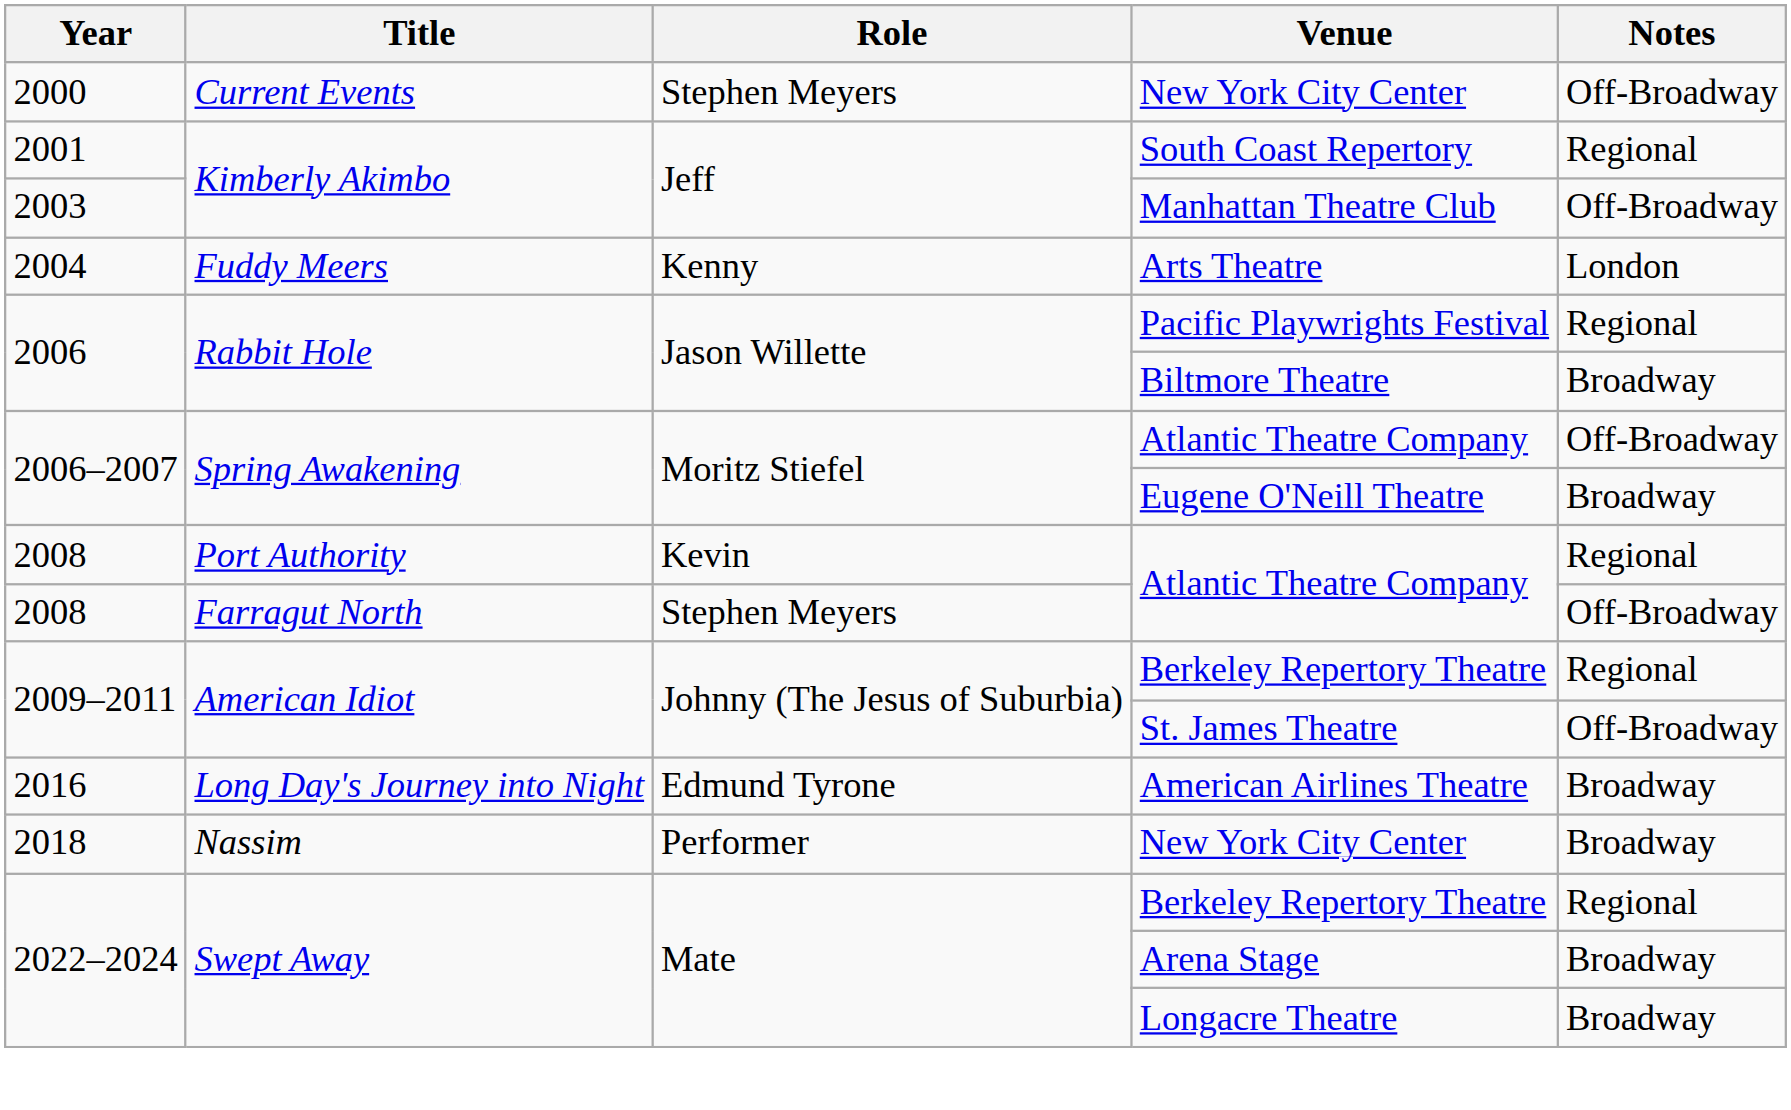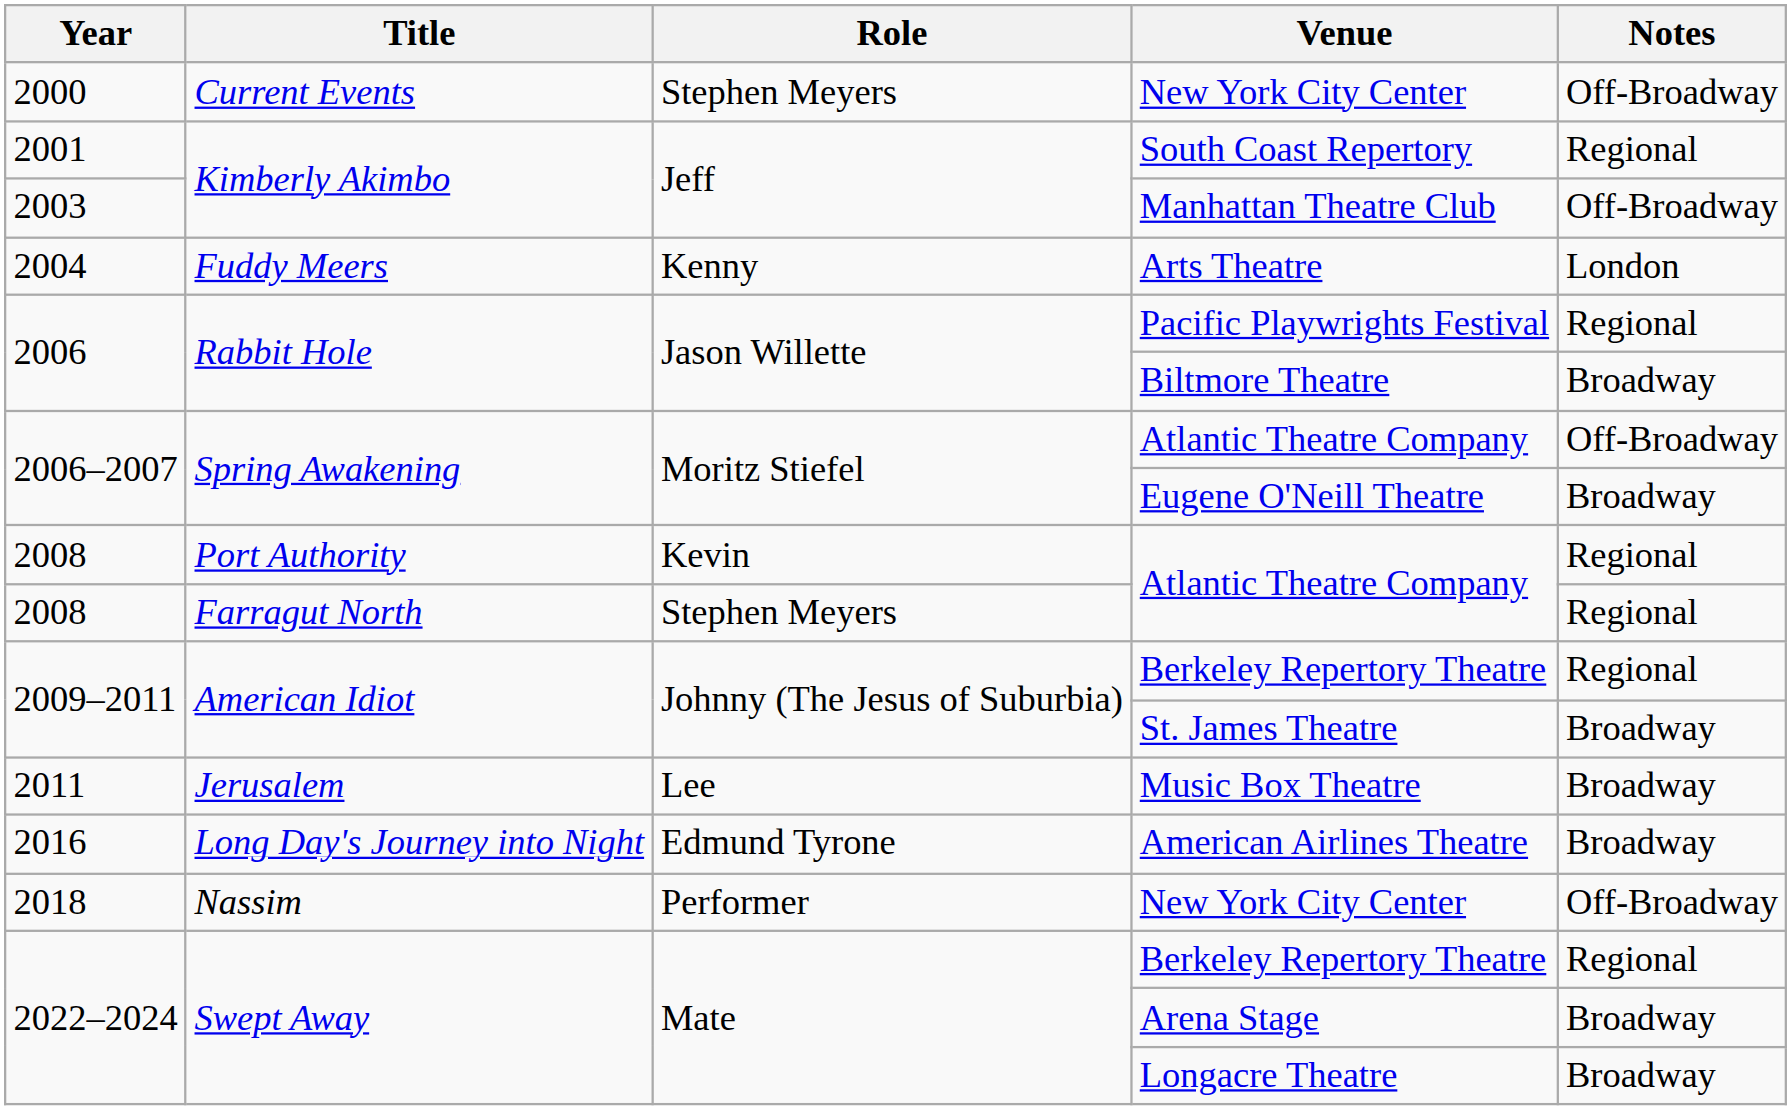 <table class="wikitable sortable">
 <tr>
 <th>Year</th>
 <th>Title</th>
 <th>Role</th>
 <th>Venue</th>
 <th>Notes</th>
 </tr>
 <tr>
 <td>2000</td>
 <td><em><a href='#'>Current Events</a></em></td>
 <td>Stephen Meyers</td>
 <td><a href='#'>New York City Center</a></td>
 <td>Off-Broadway</td>
 </tr>
 <tr>
 <td>2001</td>
 <td rowspan="2"><em><a href='#'>Kimberly Akimbo</a></em></td>
 <td rowspan="2">Jeff</td>
 <td><a href='#'>South Coast Repertory</a></td>
 <td>Regional</td>
 </tr>
 <tr>
 <td>2003</td>
 <td><a href='#'>Manhattan Theatre Club</a></td>
 <td>Off-Broadway</td>
 </tr>
 <tr>
 <td>2004</td>
 <td><em><a href='#'>Fuddy Meers</a></em></td>
 <td>Kenny</td>
 <td><a href='#'>Arts Theatre</a></td>
 <td>London</td>
 </tr>
 <tr>
 <td rowspan="2">2006</td>
 <td rowspan="2"><em><a href='#'>Rabbit Hole</a></em></td>
 <td rowspan="2">Jason Willette</td>
 <td><a href='#'>Pacific Playwrights Festival</a></td>
 <td>Regional</td>
 </tr>
 <tr>
 <td><a href='#'>Biltmore Theatre</a></td>
 <td>Broadway</td>
 </tr>
 <tr>
 <td rowspan="2">2006–2007</td>
 <td rowspan="2"><em><a href='#'>Spring Awakening</a></em></td>
 <td rowspan="2">Moritz Stiefel</td>
 <td><a href='#'>Atlantic Theatre Company</a></td>
 <td>Off-Broadway</td>
 </tr>
 <tr>
 <td><a href='#'>Eugene O'Neill Theatre</a></td>
 <td>Broadway</td>
 </tr>
 <tr>
 <td>2008</td>
 <td><em><a href='#'>Port Authority</a></em></td>
 <td>Kevin</td>
 <td rowspan="2"><a href='#'>Atlantic Theatre Company</a></td>
 <td>Regional</td>
 </tr>
 <tr>
 <td>2008</td>
 <td><em><a href='#'>Farragut North</a></em></td>
 <td>Stephen Meyers</td>
-<td>Off-Broadway</td>
+<td>Regional</td>
 </tr>
 <tr>
 <td rowspan="2">2009–2011</td>
 <td rowspan="2"><em><a href='#'>American Idiot</a></em></td>
 <td rowspan="2">Johnny (The Jesus of Suburbia)</td>
 <td><a href='#'>Berkeley Repertory Theatre</a></td>
 <td>Regional</td>
 </tr>
 <tr>
 <td><a href='#'>St. James Theatre</a></td>
-<td>Off-Broadway</td>
+<td>Broadway</td>
+</tr>
+<tr>
+<td>2011</td>
+<td><em><a href='#'>Jerusalem</a></em></td>
+<td>Lee</td>
+<td><a href='#'>Music Box Theatre</a></td>
+<td>Broadway</td>
 </tr>
 <tr>
 <td>2016</td>
 <td><em><a href='#'>Long Day's Journey into Night</a></em></td>
 <td>Edmund Tyrone</td>
 <td><a href='#'>American Airlines Theatre</a></td>
 <td>Broadway</td>
 </tr>
 <tr>
 <td>2018</td>
 <td><em>Nassim</em></td>
 <td>Performer</td>
 <td><a href='#'>New York City Center</a></td>
-<td>Broadway</td>
+<td>Off-Broadway</td>
 </tr>
 <tr>
 <td rowspan="3">2022–2024</td>
 <td rowspan="3"><em><a href='#'>Swept Away</a></em></td>
 <td rowspan="3">Mate</td>
 <td><a href='#'>Berkeley Repertory Theatre</a></td>
 <td>Regional</td>
 </tr>
 <tr>
 <td><a href='#'>Arena Stage</a></td>
 <td>Broadway</td>
 </tr>
 <tr>
 <td><a href='#'>Longacre Theatre</a></td>
 <td>Broadway</td>
 </tr>
 </table>
